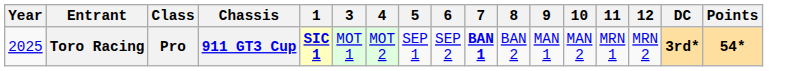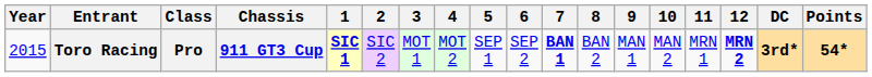 <table class="wikitable" style="text-align:center; font-size:85%">
 <tr>
 <th>Year</th>
 <th>Entrant</th>
 <th>Class</th>
 <th>Chassis</th>
 <th>1</th>
+<th>2</th>
 <th>3</th>
 <th>4</th>
 <th>5</th>
 <th>6</th>
 <th>7</th>
 <th>8</th>
 <th>9</th>
 <th>10</th>
 <th>11</th>
 <th>12</th>
 <th>DC</th>
 <th>Points</th>
 </tr>
 <tr>
-<td><a href='#'>2025</a></td>
+<td><a href='#'>2015</a></td>
 <th nowrap>Toro Racing</th>
 <th>Pro</th>
 <th nowrap><a href='#'>911 GT3 Cup</a></th>
 <td style="background:#FFFFBF;"><strong><a href='#'>SIC<br>1</a></strong><br></td>
+<td style="background:#EFCFFF;"><a href='#'>SIC<br>2</a><br></td>
 <td style="background:#DFFFDF;"><a href='#'>MOT<br>1</a><br></td>
 <td style="background:#DFFFDF;"><a href='#'>MOT<br>2</a><br></td>
 <td style="background:#;"><a href='#'>SEP<br>1</a><br></td>
 <td style="background:#;"><a href='#'>SEP<br>2</a><br></td>
 <td style="background:#;"><strong><a href='#'>BAN<br>1</a><br></strong></td>
 <td style="background:#;"><a href='#'>BAN<br>2</a><br></td>
 <td style="background:#;"><a href='#'>MAN<br>1</a><br></td>
 <td style="background:#;"><a href='#'>MAN<br>2</a><br></td>
 <td style="background:#;"><a href='#'>MRN<br>1</a><br></td>
-<td style="background:#;"><a href='#'>MRN<br>2</a><br></td>
+<td style="background:#;"><strong><a href='#'>MRN<br>2</a><br></strong></td>
 <th style="background:#FFDF9F;">3rd*</th>
 <th style="background:#FFDF9F;">54*</th>
 </tr>
 </table>
